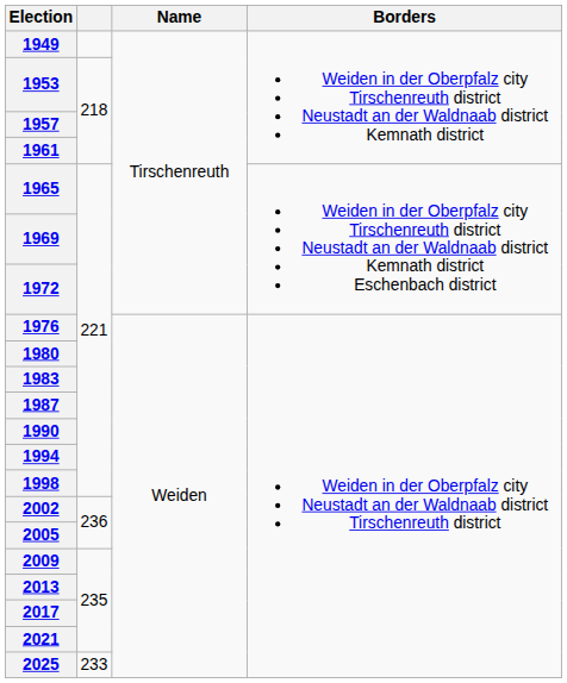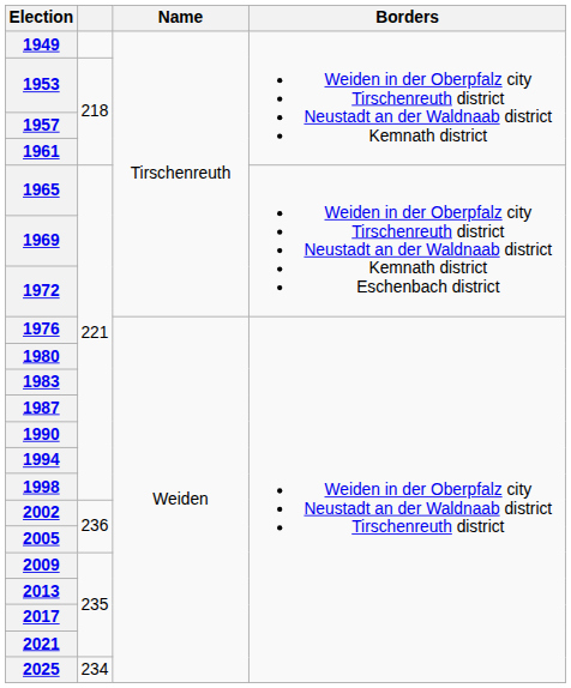 <table class=wikitable style="text-align:center">
 <tr>
 <th>Election</th>
 <th></th>
 <th width=125px>Name</th>
 <th width=300px>Borders</th>
 </tr>
 <tr>
 <th><a href='#'>1949</a></th>
 <td></td>
 <td rowspan=7>Tirschenreuth</td>
 <td rowspan=4><br><ul><li><a href='#'>Weiden in der Oberpfalz</a> city</li><li><a href='#'>Tirschenreuth</a> district</li><li><a href='#'>Neustadt an der Waldnaab</a> district</li><li>Kemnath district</li></ul></td>
 </tr>
 <tr>
 <th><a href='#'>1953</a></th>
 <td rowspan=3>218</td>
 </tr>
 <tr>
 <th><a href='#'>1957</a></th>
 </tr>
 <tr>
 <th><a href='#'>1961</a></th>
 </tr>
 <tr>
 <th><a href='#'>1965</a></th>
 <td rowspan=10>221</td>
 <td rowspan=3><br><ul><li><a href='#'>Weiden in der Oberpfalz</a> city</li><li><a href='#'>Tirschenreuth</a> district</li><li><a href='#'>Neustadt an der Waldnaab</a> district</li><li>Kemnath district</li><li>Eschenbach district</li></ul></td>
 </tr>
 <tr>
 <th><a href='#'>1969</a></th>
 </tr>
 <tr>
 <th><a href='#'>1972</a></th>
 </tr>
 <tr>
 <th><a href='#'>1976</a></th>
 <td rowspan=14>Weiden</td>
 <td rowspan=14><br><ul><li><a href='#'>Weiden in der Oberpfalz</a> city</li><li><a href='#'>Neustadt an der Waldnaab</a> district</li><li><a href='#'>Tirschenreuth</a> district</li></ul></td>
 </tr>
 <tr>
 <th><a href='#'>1980</a></th>
 </tr>
 <tr>
 <th><a href='#'>1983</a></th>
 </tr>
 <tr>
 <th><a href='#'>1987</a></th>
 </tr>
 <tr>
 <th><a href='#'>1990</a></th>
 </tr>
 <tr>
 <th><a href='#'>1994</a></th>
 </tr>
 <tr>
 <th><a href='#'>1998</a></th>
 </tr>
 <tr>
 <th><a href='#'>2002</a></th>
 <td rowspan=2>236</td>
 </tr>
 <tr>
 <th><a href='#'>2005</a></th>
 </tr>
 <tr>
 <th><a href='#'>2009</a></th>
 <td rowspan=4>235</td>
 </tr>
 <tr>
 <th><a href='#'>2013</a></th>
 </tr>
 <tr>
 <th><a href='#'>2017</a></th>
 </tr>
 <tr>
 <th><a href='#'>2021</a></th>
 </tr>
 <tr>
 <th><a href='#'>2025</a></th>
-<td>233</td>
+<td>234</td>
 </tr>
 </table>
